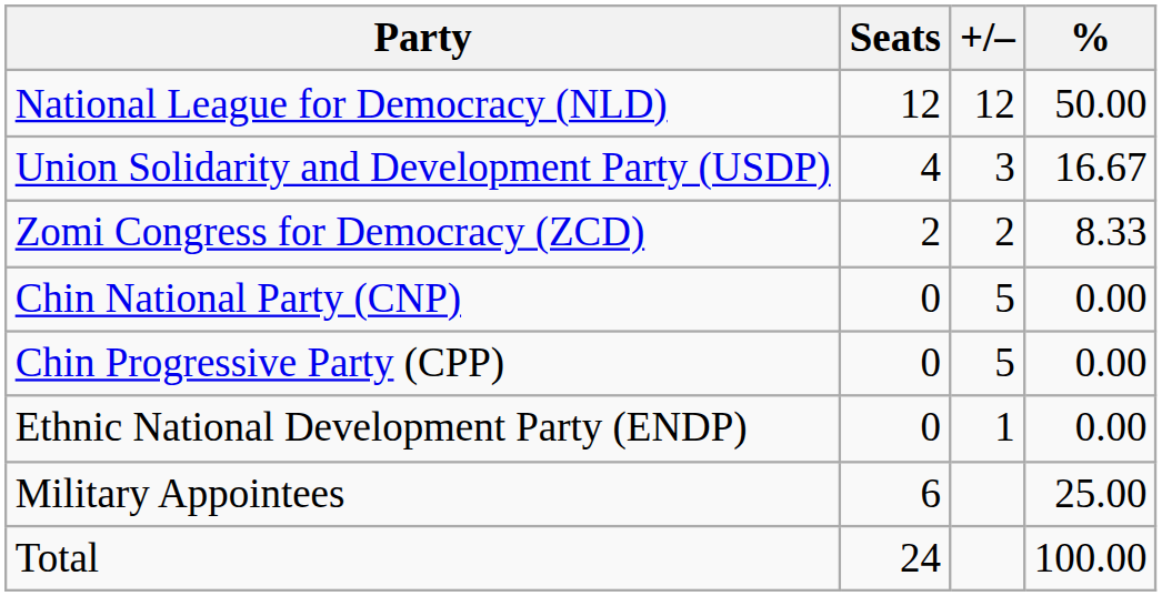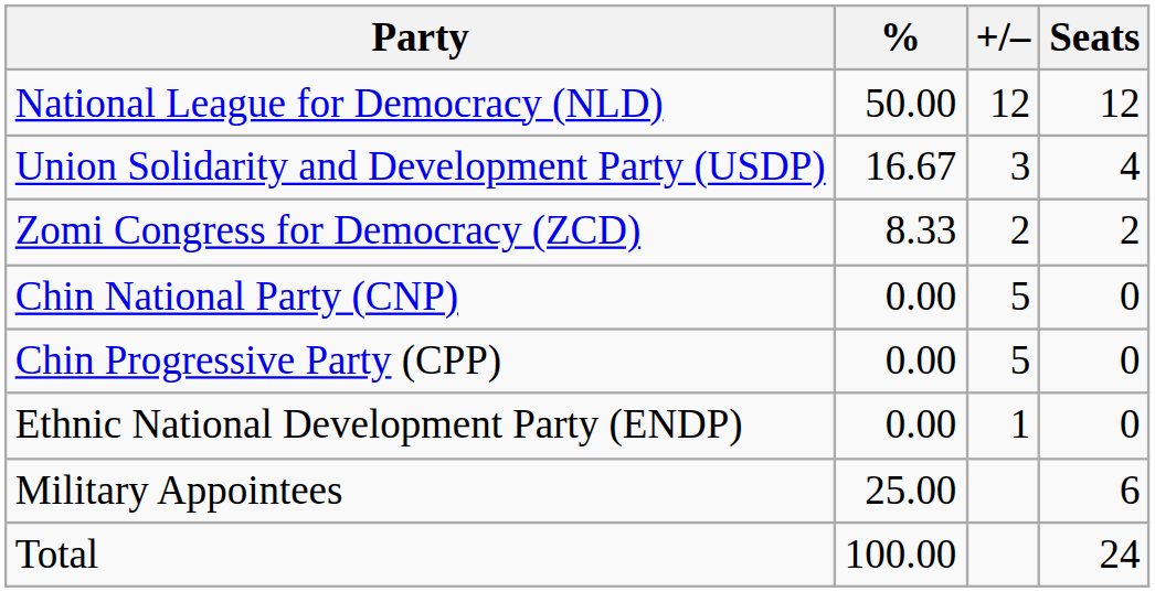 <table class=wikitable style=text-align:right>
 <tr>
 <th>Party</th>
+<th>%</th>
+<th>+/–</th>
 <th>Seats</th>
-<th>+/–</th>
-<th>%</th>
 </tr>
 <tr>
 <td align=left><a href='#'>National League for Democracy (NLD)</a></td>
+<td>50.00</td>
 <td>12</td>
 <td>12</td>
-<td>50.00</td>
 </tr>
 <tr>
 <td align=left><a href='#'>Union Solidarity and Development Party (USDP)</a></td>
+<td>16.67</td>
+<td>3</td>
 <td>4</td>
-<td>3</td>
-<td>16.67</td>
 </tr>
 <tr>
 <td align=left><a href='#'>Zomi Congress for Democracy (ZCD)</a></td>
+<td>8.33</td>
 <td>2</td>
 <td>2</td>
-<td>8.33</td>
 </tr>
 <tr>
 <td align=left><a href='#'>Chin National Party (CNP)</a></td>
+<td>0.00</td>
+<td>5</td>
 <td>0</td>
-<td>5</td>
-<td>0.00</td>
 </tr>
 <tr>
 <td align=left><a href='#'>Chin Progressive Party</a> (CPP)</td>
+<td>0.00</td>
+<td>5</td>
 <td>0</td>
-<td>5</td>
-<td>0.00</td>
 </tr>
 <tr>
 <td align=left>Ethnic National Development Party (ENDP)</td>
+<td>0.00</td>
+<td>1</td>
 <td>0</td>
-<td>1</td>
-<td>0.00</td>
 </tr>
 <tr>
 <td Align=left>Military Appointees</td>
+<td>25.00</td>
+<td></td>
 <td>6</td>
-<td></td>
-<td>25.00</td>
 </tr>
 <tr>
 <td Align=left>Total</td>
+<td>100.00</td>
+<td></td>
 <td>24</td>
-<td></td>
-<td>100.00</td>
 </tr>
 </table>
